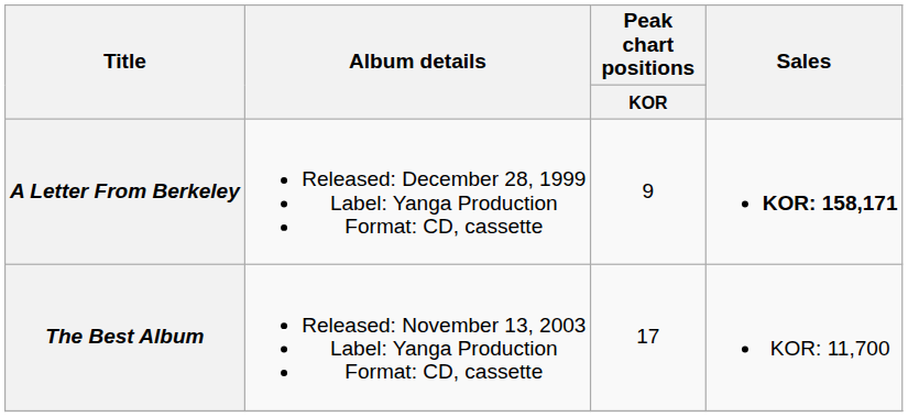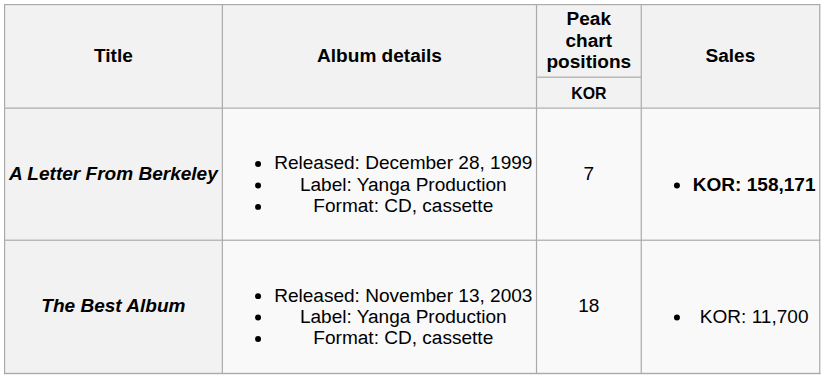 <table class="wikitable plainrowheaders" style="text-align:center;">
 <tr>
 <th scope="col" rowspan="2">Title</th>
 <th scope="col" rowspan="2">Album details</th>
 <th scope="col" colspan="1" style="width:5em;">Peak chart positions</th>
 <th scope="col" rowspan="2">Sales</th>
 </tr>
 <tr>
 <th><small>KOR</small><br></th>
 </tr>
 <tr>
 <th scope="row"><em>A Letter From Berkeley</em></th>
 <td><br><ul><li>Released: December 28, 1999</li><li>Label: Yanga Production</li><li>Format: CD, cassette</li></ul></td>
-<td>9</td>
+<td>7</td>
 <td><strong><br><ul><li>KOR: 158,171</li></ul></strong></td>
 </tr>
 <tr>
 <th scope="row"><em>The Best Album</em></th>
 <td><br><ul><li>Released: November 13, 2003</li><li>Label: Yanga Production</li><li>Format: CD, cassette</li></ul></td>
-<td>17</td>
+<td>18</td>
 <td><br><ul><li>KOR: 11,700</li></ul></td>
 </tr>
 <tr>
 </tr>
 </table>
